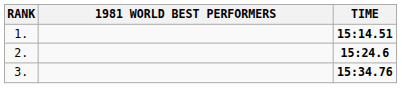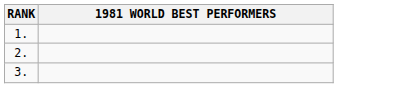 <table class="wikitable" style="border-collapse: collapse; font-size: 90%;">
 <tr>
 <th>RANK</th>
 <th align="center" style="width: 25em">1981 WORLD BEST PERFORMERS</th>
-<th align="center" style="width: 5em">TIME</th>
 </tr>
 <tr>
 <td align="center">1.</td>
 <td></td>
-<td align="center"><strong>15:14.51</strong></td>
 </tr>
 <tr>
 <td align="center">2.</td>
 <td></td>
-<td align="center"><strong>15:24.6</strong></td>
 </tr>
 <tr>
 <td align="center">3.</td>
 <td></td>
-<td align="center"><strong>15:34.76</strong></td>
 </tr>
 </table>
